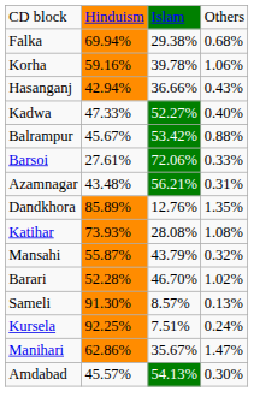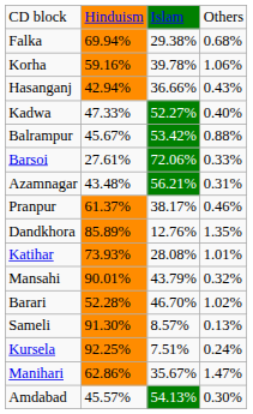 <table class = "wikitable sortable">
 <tr>
 <td>CD block</td>
 <td style="background:darkorange"><a href='#'>Hinduism</a></td>
 <td style="background:green;color:white"><a href='#'><span>Islam</span></a></td>
 <td>Others</td>
 </tr>
 <tr>
 <td>Falka</td>
 <td style="background:darkorange">69.94%</td>
 <td>29.38%</td>
 <td>0.68%</td>
 </tr>
 <tr>
 <td>Korha</td>
 <td style="background:darkorange">59.16%</td>
 <td>39.78%</td>
 <td>1.06%</td>
 </tr>
 <tr>
 <td>Hasanganj</td>
 <td style="background:darkorange">42.94%</td>
 <td>36.66%</td>
 <td>0.43%</td>
 </tr>
 <tr>
 <td>Kadwa</td>
 <td>47.33%</td>
 <td style="background:green;color:white">52.27%</td>
 <td>0.40%</td>
 </tr>
 <tr>
 <td>Balrampur</td>
 <td>45.67%</td>
 <td style="background:green;color:white">53.42%</td>
 <td>0.88%</td>
 </tr>
 <tr>
 <td><a href='#'>Barsoi</a></td>
 <td>27.61%</td>
 <td style="background:green;color:white">72.06%</td>
 <td>0.33%</td>
 </tr>
 <tr>
 <td>Azamnagar</td>
 <td>43.48%</td>
 <td style="background:green;color:white">56.21%</td>
 <td>0.31%</td>
 </tr>
 <tr>
+<td>Pranpur</td>
+<td style="background:darkorange">61.37%</td>
+<td>38.17%</td>
+<td>0.46%</td>
+</tr>
+<tr>
 <td>Dandkhora</td>
 <td style="background:darkorange">85.89%</td>
 <td>12.76%</td>
 <td>1.35%</td>
 </tr>
 <tr>
 <td><a href='#'>Katihar</a></td>
 <td style="background:darkorange">73.93%</td>
 <td>28.08%</td>
-<td>1.08%</td>
+<td>1.01%</td>
 </tr>
 <tr>
 <td>Mansahi</td>
-<td style="background:darkorange">55.87%</td>
+<td style="background:darkorange">90.01%</td>
 <td>43.79%</td>
 <td>0.32%</td>
 </tr>
 <tr>
 <td>Barari</td>
 <td style="background:darkorange">52.28%</td>
 <td>46.70%</td>
 <td>1.02%</td>
 </tr>
 <tr>
 <td>Sameli</td>
 <td style="background:darkorange">91.30%</td>
 <td>8.57%</td>
 <td>0.13%</td>
 </tr>
 <tr>
 <td><a href='#'>Kursela</a></td>
 <td style="background:darkorange">92.25%</td>
 <td>7.51%</td>
 <td>0.24%</td>
 </tr>
 <tr ----->
 <td><a href='#'>Manihari</a></td>
 <td style="background:darkorange">62.86%</td>
 <td>35.67%</td>
 <td>1.47%</td>
 </tr>
 <tr ----->
 <td>Amdabad</td>
 <td>45.57%</td>
 <td style="background:green;color:white">54.13%</td>
 <td>0.30%</td>
 </tr>
 </table>
